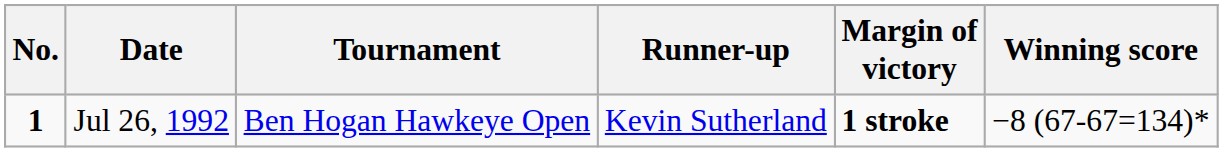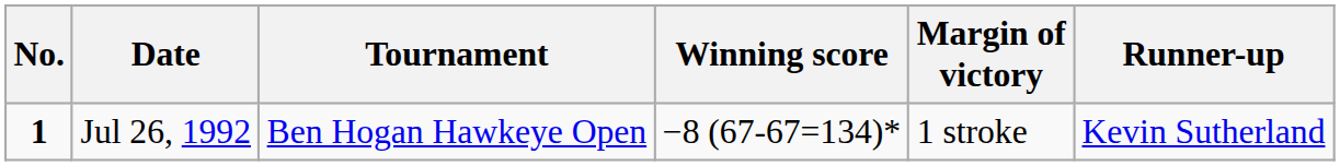 <table class="wikitable" style="font-size:95%;">
 <tr>
 <th>No.</th>
 <th>Date</th>
 <th>Tournament</th>
+<th>Winning score</th>
+<th>Margin of<br>victory</th>
 <th>Runner-up</th>
-<th>Margin of<br>victory</th>
-<th>Winning score</th>
 </tr>
 <tr>
 <td align=center><strong>1</strong></td>
 <td align=right>Jul 26, <a href='#'>1992</a></td>
 <td><a href='#'>Ben Hogan Hawkeye Open</a></td>
+<td>−8 (67-67=134)*</td>
+<td>1 stroke</td>
 <td> <a href='#'>Kevin Sutherland</a></td>
-<td><strong>1 stroke</strong></td>
-<td>−8 (67-67=134)*</td>
 </tr>
 </table>
